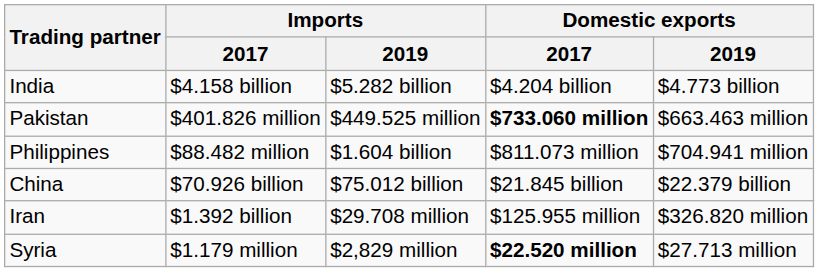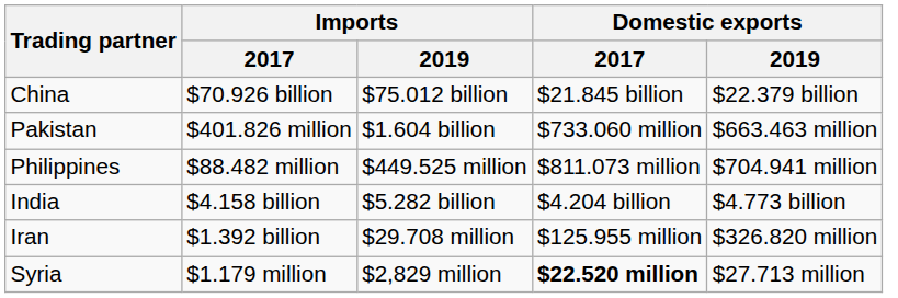 <table class="wikitable">
 <tr>
 <th rowspan="2">Trading partner</th>
 <th colspan="2">Imports</th>
 <th colspan="2">Domestic exports</th>
 </tr>
 <tr>
 <th>2017</th>
 <th>2019</th>
 <th>2017</th>
 <th>2019</th>
 </tr>
 <tr>
+<td>China</td>
+<td>$70.926 billion</td>
+<td>$75.012 billion</td>
+<td>$21.845 billion</td>
+<td>$22.379 billion</td>
+</tr>
+<tr>
+<td>Pakistan</td>
+<td>$401.826 million</td>
+<td>$1.604 billion</td>
+<td>$733.060 million</td>
+<td>$663.463 million</td>
+</tr>
+<tr>
+<td>Philippines</td>
+<td>$88.482 million</td>
+<td>$449.525 million</td>
+<td>$811.073 million</td>
+<td>$704.941 million</td>
+</tr>
+<tr>
 <td>India</td>
 <td>$4.158 billion</td>
 <td>$5.282 billion</td>
 <td>$4.204 billion</td>
 <td>$4.773 billion</td>
-</tr>
-<tr>
-<td>Pakistan</td>
-<td>$401.826 million</td>
-<td>$449.525 million</td>
-<td><strong>$733.060 million</strong></td>
-<td>$663.463 million</td>
-</tr>
-<tr>
-<td>Philippines</td>
-<td>$88.482 million</td>
-<td>$1.604 billion</td>
-<td>$811.073 million</td>
-<td>$704.941 million</td>
-</tr>
-<tr>
-<td>China</td>
-<td>$70.926 billion</td>
-<td>$75.012 billion</td>
-<td>$21.845 billion</td>
-<td>$22.379 billion</td>
 </tr>
 <tr>
 <td>Iran</td>
 <td>$1.392 billion</td>
 <td>$29.708 million</td>
 <td>$125.955 million</td>
 <td>$326.820 million</td>
 </tr>
 <tr>
 <td>Syria</td>
 <td>$1.179 million</td>
 <td>$2,829 million</td>
 <td><strong>$22.520 million</strong></td>
 <td>$27.713 million</td>
 </tr>
 </table>
